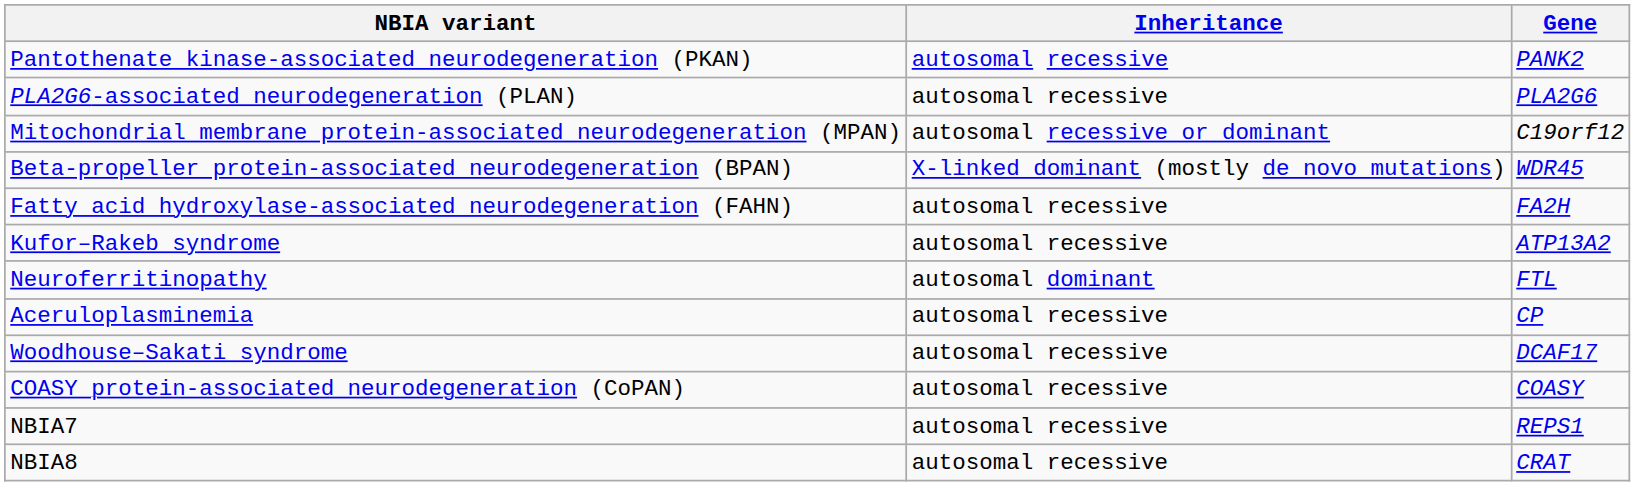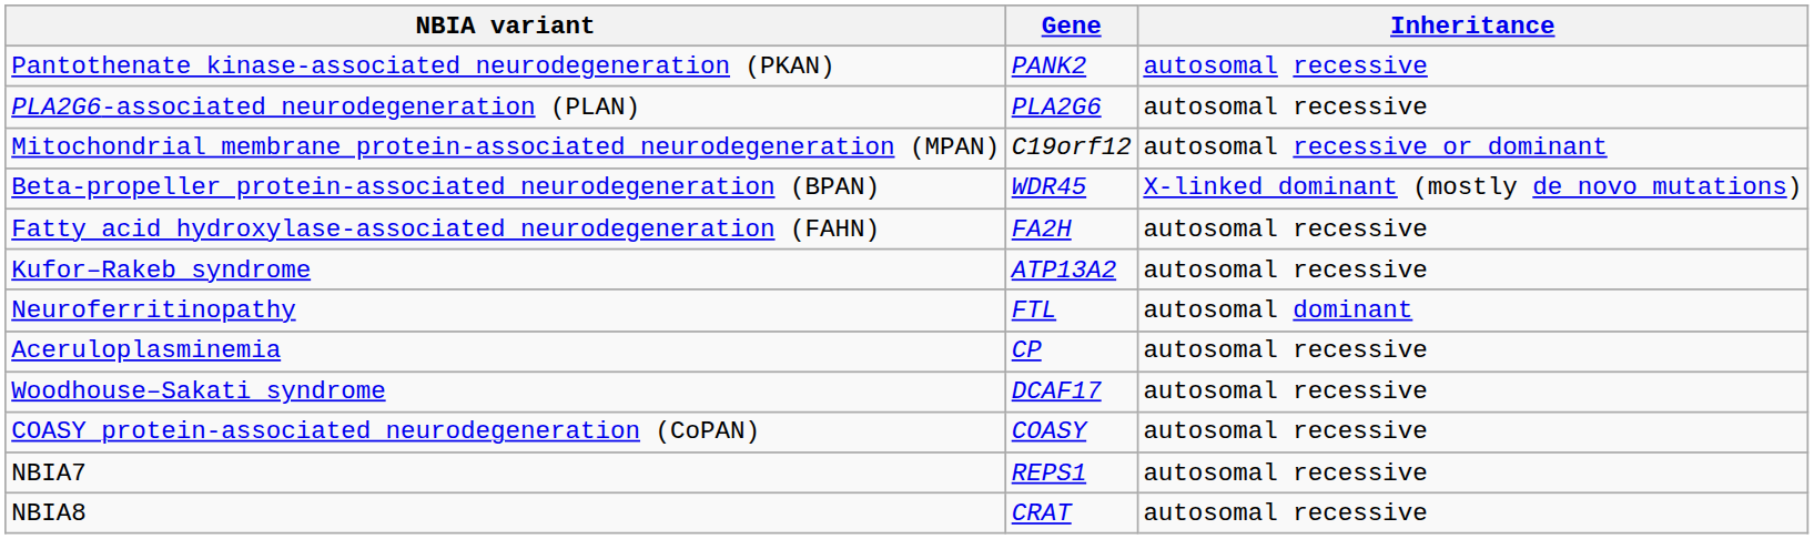 <table class="wikitable">
 <tr>
 <th>NBIA variant</th>
+<th><a href='#'>Gene</a></th>
 <th><a href='#'>Inheritance</a></th>
-<th><a href='#'>Gene</a></th>
 </tr>
 <tr>
 <td><a href='#'>Pantothenate kinase-associated neurodegeneration</a> (PKAN)</td>
+<td><em><a href='#'>PANK2</a></em></td>
 <td><a href='#'>autosomal</a> <a href='#'>recessive</a></td>
-<td><em><a href='#'>PANK2</a></em></td>
 </tr>
 <tr>
 <td><a href='#'><em>PLA2G6</em>-associated neurodegeneration</a> (PLAN)</td>
+<td><em><a href='#'>PLA2G6</a></em></td>
 <td>autosomal recessive</td>
-<td><em><a href='#'>PLA2G6</a></em></td>
 </tr>
 <tr>
 <td><a href='#'>Mitochondrial membrane protein-associated neurodegeneration</a> (MPAN)</td>
+<td><em>C19orf12</em></td>
 <td>autosomal <a href='#'>recessive or dominant</a></td>
-<td><em>C19orf12</em></td>
 </tr>
 <tr>
 <td><a href='#'>Beta-propeller protein-associated neurodegeneration</a> (BPAN)</td>
+<td><em><a href='#'>WDR45</a></em></td>
 <td><a href='#'>X-linked dominant</a> (mostly <a href='#'>de novo mutations</a>)</td>
-<td><em><a href='#'>WDR45</a></em></td>
 </tr>
 <tr>
 <td><a href='#'>Fatty acid hydroxylase-associated neurodegeneration</a> (FAHN)</td>
+<td><em><a href='#'>FA2H</a></em></td>
 <td>autosomal recessive</td>
-<td><em><a href='#'>FA2H</a></em></td>
 </tr>
 <tr>
 <td><a href='#'>Kufor–Rakeb syndrome</a></td>
+<td><em><a href='#'>ATP13A2</a></em></td>
 <td>autosomal recessive</td>
-<td><em><a href='#'>ATP13A2</a></em></td>
 </tr>
 <tr>
 <td><a href='#'>Neuroferritinopathy</a></td>
+<td><em><a href='#'>FTL</a></em></td>
 <td>autosomal <a href='#'>dominant</a></td>
-<td><em><a href='#'>FTL</a></em></td>
 </tr>
 <tr>
 <td><a href='#'>Aceruloplasminemia</a></td>
+<td><em><a href='#'>CP</a></em></td>
 <td>autosomal recessive</td>
-<td><em><a href='#'>CP</a></em></td>
 </tr>
 <tr>
 <td><a href='#'>Woodhouse–Sakati syndrome</a></td>
+<td><em><a href='#'>DCAF17</a></em></td>
 <td>autosomal recessive</td>
-<td><em><a href='#'>DCAF17</a></em></td>
 </tr>
 <tr>
 <td><a href='#'>COASY protein-associated neurodegeneration</a> (CoPAN)</td>
+<td><em><a href='#'>COASY</a></em></td>
 <td>autosomal recessive</td>
-<td><em><a href='#'>COASY</a></em></td>
 </tr>
 <tr>
 <td>NBIA7</td>
+<td><em><a href='#'>REPS1</a></em></td>
 <td>autosomal recessive</td>
-<td><em><a href='#'>REPS1</a></em></td>
 </tr>
 <tr>
 <td>NBIA8</td>
+<td><em><a href='#'>CRAT</a></em></td>
 <td>autosomal recessive</td>
-<td><em><a href='#'>CRAT</a></em></td>
 </tr>
 </table>
